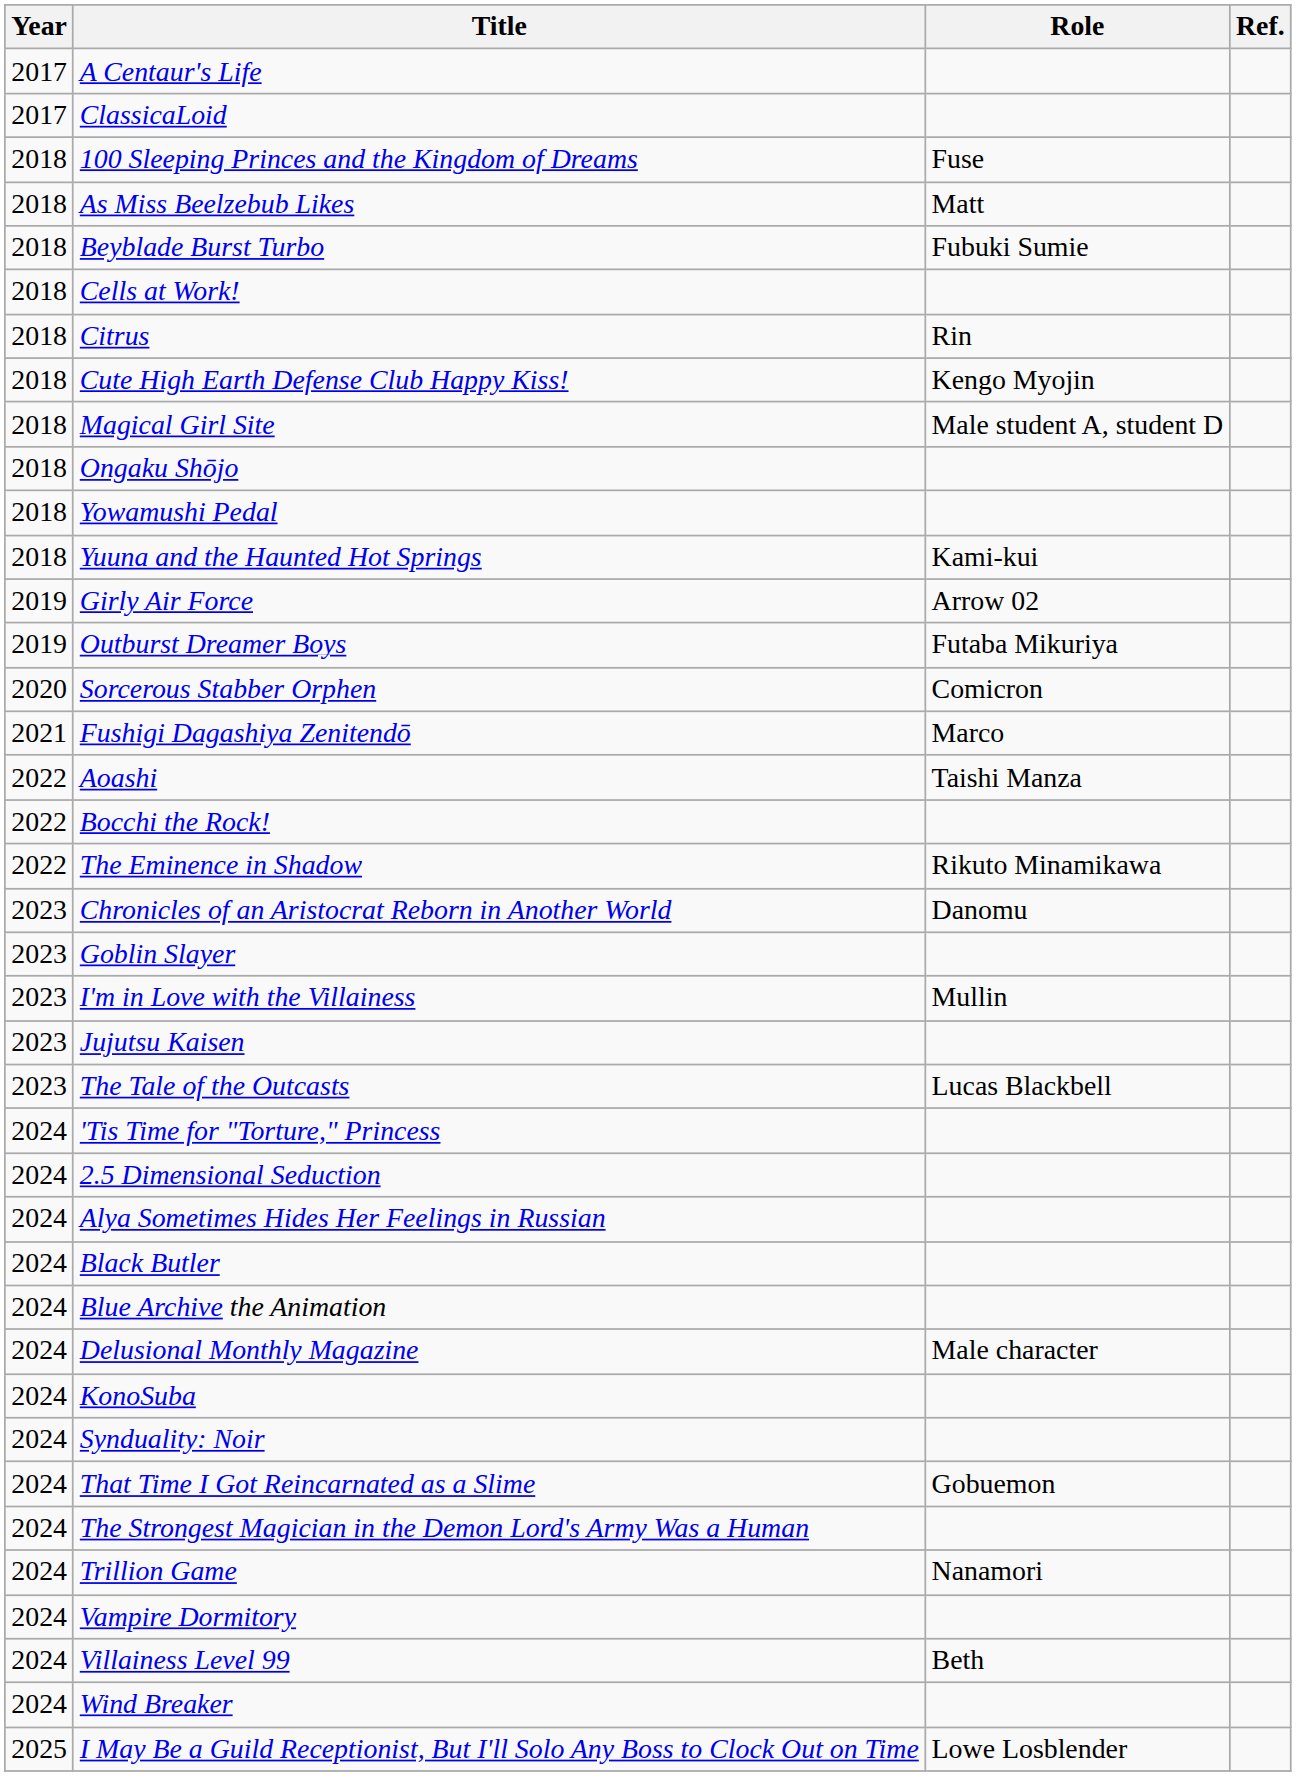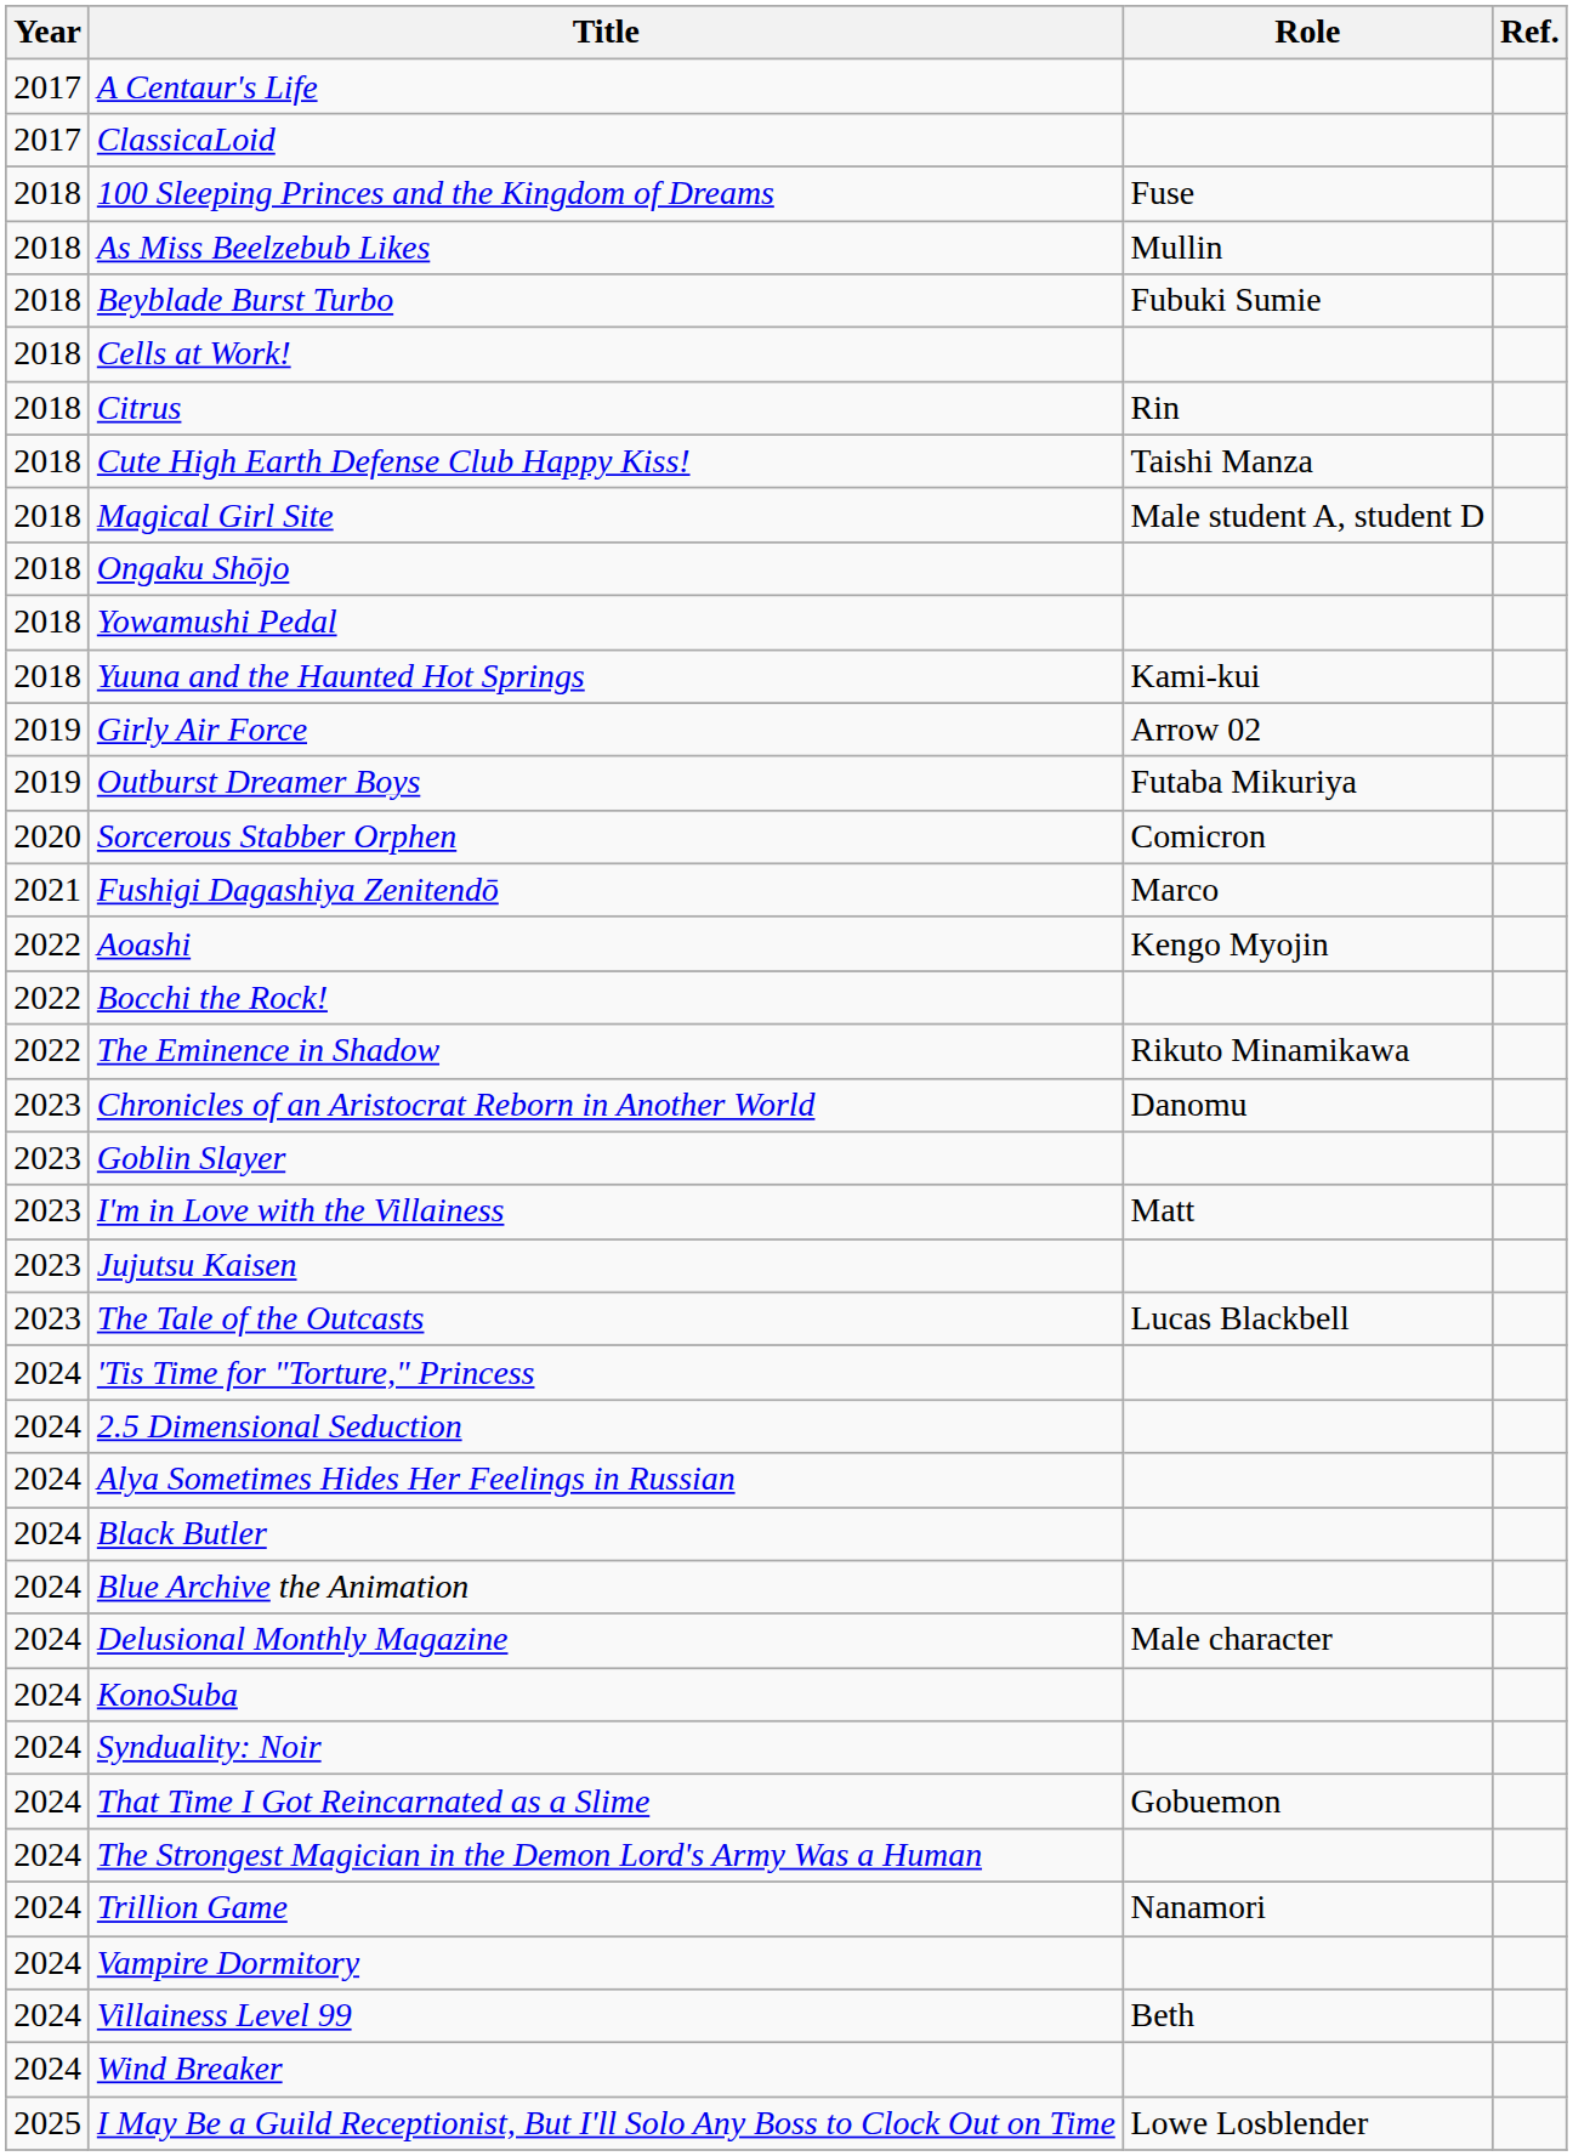 <table class="wikitable">
 <tr>
 <th>Year</th>
 <th>Title</th>
 <th>Role</th>
 <th>Ref.</th>
 </tr>
 <tr>
 <td>2017</td>
 <td><em><a href='#'>A Centaur's Life</a></em></td>
 <td></td>
 <td></td>
 </tr>
 <tr>
 <td>2017</td>
 <td><em><a href='#'>ClassicaLoid</a></em></td>
 <td></td>
 <td></td>
 </tr>
 <tr>
 <td>2018</td>
 <td><em><a href='#'>100 Sleeping Princes and the Kingdom of Dreams</a></em></td>
 <td>Fuse</td>
 <td></td>
 </tr>
 <tr>
 <td>2018</td>
 <td><em><a href='#'>As Miss Beelzebub Likes</a></em></td>
-<td>Matt</td>
+<td>Mullin</td>
 <td></td>
 </tr>
 <tr>
 <td>2018</td>
 <td><em><a href='#'>Beyblade Burst Turbo</a></em></td>
 <td>Fubuki Sumie</td>
 <td></td>
 </tr>
 <tr>
 <td>2018</td>
 <td><em><a href='#'>Cells at Work!</a></em></td>
 <td></td>
 <td></td>
 </tr>
 <tr>
 <td>2018</td>
 <td><em><a href='#'>Citrus</a></em></td>
 <td>Rin</td>
 <td></td>
 </tr>
 <tr>
 <td>2018</td>
 <td><em><a href='#'>Cute High Earth Defense Club Happy Kiss!</a></em></td>
-<td>Kengo Myojin</td>
+<td>Taishi Manza</td>
 <td></td>
 </tr>
 <tr>
 <td>2018</td>
 <td><em><a href='#'>Magical Girl Site</a></em></td>
 <td>Male student A, student D</td>
 <td></td>
 </tr>
 <tr>
 <td>2018</td>
 <td><em><a href='#'>Ongaku Shōjo</a></em></td>
 <td></td>
 <td></td>
 </tr>
 <tr>
 <td>2018</td>
 <td><em><a href='#'>Yowamushi Pedal</a></em></td>
 <td></td>
 <td></td>
 </tr>
 <tr>
 <td>2018</td>
 <td><em><a href='#'>Yuuna and the Haunted Hot Springs</a></em></td>
 <td>Kami-kui</td>
 <td></td>
 </tr>
 <tr>
 <td>2019</td>
 <td><em><a href='#'>Girly Air Force</a></em></td>
 <td>Arrow 02</td>
 <td></td>
 </tr>
 <tr>
 <td>2019</td>
 <td><em><a href='#'>Outburst Dreamer Boys</a></em></td>
 <td>Futaba Mikuriya</td>
 <td></td>
 </tr>
 <tr>
 <td>2020</td>
 <td><em><a href='#'>Sorcerous Stabber Orphen</a></em></td>
 <td>Comicron</td>
 <td></td>
 </tr>
 <tr>
 <td>2021</td>
 <td><em><a href='#'>Fushigi Dagashiya Zenitendō</a></em></td>
 <td>Marco</td>
 <td></td>
 </tr>
 <tr>
 <td>2022</td>
 <td><em><a href='#'>Aoashi</a></em></td>
-<td>Taishi Manza</td>
+<td>Kengo Myojin</td>
 <td></td>
 </tr>
 <tr>
 <td>2022</td>
 <td><em><a href='#'>Bocchi the Rock!</a></em></td>
 <td></td>
 <td></td>
 </tr>
 <tr>
 <td>2022</td>
 <td><em><a href='#'>The Eminence in Shadow</a></em></td>
 <td>Rikuto Minamikawa</td>
 <td></td>
 </tr>
 <tr>
 <td>2023</td>
 <td><em><a href='#'>Chronicles of an Aristocrat Reborn in Another World</a></em></td>
 <td>Danomu</td>
 <td></td>
 </tr>
 <tr>
 <td>2023</td>
 <td><em><a href='#'>Goblin Slayer</a></em></td>
 <td></td>
 <td></td>
 </tr>
 <tr>
 <td>2023</td>
 <td><em><a href='#'>I'm in Love with the Villainess</a></em></td>
-<td>Mullin</td>
+<td>Matt</td>
 <td></td>
 </tr>
 <tr>
 <td>2023</td>
 <td><em><a href='#'>Jujutsu Kaisen</a></em></td>
 <td></td>
 <td></td>
 </tr>
 <tr>
 <td>2023</td>
 <td><em><a href='#'>The Tale of the Outcasts</a></em></td>
 <td>Lucas Blackbell</td>
 <td></td>
 </tr>
 <tr>
 <td>2024</td>
 <td><em><a href='#'>'Tis Time for "Torture," Princess</a></em></td>
 <td></td>
 <td></td>
 </tr>
 <tr>
 <td>2024</td>
 <td><em><a href='#'>2.5 Dimensional Seduction</a></em></td>
 <td></td>
 <td></td>
 </tr>
 <tr>
 <td>2024</td>
 <td><em><a href='#'>Alya Sometimes Hides Her Feelings in Russian</a></em></td>
 <td></td>
 <td></td>
 </tr>
 <tr>
 <td>2024</td>
 <td><em><a href='#'>Black Butler</a></em></td>
 <td></td>
 <td></td>
 </tr>
 <tr>
 <td>2024</td>
 <td><em><a href='#'>Blue Archive</a> the Animation</em></td>
 <td></td>
 <td></td>
 </tr>
 <tr>
 <td>2024</td>
 <td><em><a href='#'>Delusional Monthly Magazine</a></em></td>
 <td>Male character</td>
 <td></td>
 </tr>
 <tr>
 <td>2024</td>
 <td><em><a href='#'>KonoSuba</a></em></td>
 <td></td>
 <td></td>
 </tr>
 <tr>
 <td>2024</td>
 <td><em><a href='#'>Synduality: Noir</a></em></td>
 <td></td>
 <td></td>
 </tr>
 <tr>
 <td>2024</td>
 <td><em><a href='#'>That Time I Got Reincarnated as a Slime</a></em></td>
 <td>Gobuemon</td>
 <td></td>
 </tr>
 <tr>
 <td>2024</td>
 <td><em><a href='#'>The Strongest Magician in the Demon Lord's Army Was a Human</a></em></td>
 <td></td>
 <td></td>
 </tr>
 <tr>
 <td>2024</td>
 <td><em><a href='#'>Trillion Game</a></em></td>
 <td>Nanamori</td>
 <td></td>
 </tr>
 <tr>
 <td>2024</td>
 <td><em><a href='#'>Vampire Dormitory</a></em></td>
 <td></td>
 <td></td>
 </tr>
 <tr>
 <td>2024</td>
 <td><em><a href='#'>Villainess Level 99</a></em></td>
 <td>Beth</td>
 <td></td>
 </tr>
 <tr>
 <td>2024</td>
 <td><em><a href='#'>Wind Breaker</a></em></td>
 <td></td>
 <td></td>
 </tr>
 <tr>
 <td>2025</td>
 <td><em><a href='#'>I May Be a Guild Receptionist, But I'll Solo Any Boss to Clock Out on Time</a></em></td>
 <td>Lowe Losblender</td>
 <td></td>
 </tr>
 </table>
